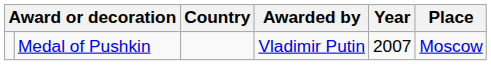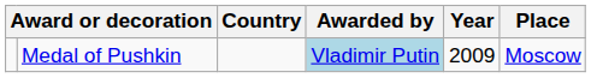 <table class="wikitable" style="text-align:left;">
 <tr>
 <th colspan=2>Award or decoration</th>
 <th>Country</th>
 <th>Awarded by</th>
 <th>Year</th>
 <th>Place</th>
 </tr>
 <tr>
 <td></td>
 <td><a href='#'>Medal of Pushkin</a></td>
 <td></td>
-<td><a href='#'>Vladimir Putin</a></td>
-<td>2007</td>
+<td style="background: lightblue;"><a href='#'>Vladimir Putin</a></td>
+<td>2009</td>
 <td><a href='#'>Moscow</a></td>
 </tr>
 </table>
